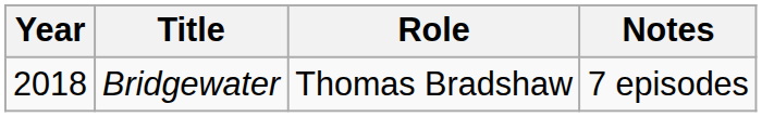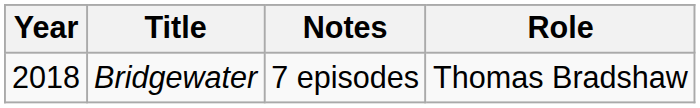 <table class="wikitable sortable">
 <tr>
 <th>Year</th>
 <th>Title</th>
+<th class="unsortable">Notes</th>
 <th>Role</th>
-<th class="unsortable">Notes</th>
 </tr>
 <tr>
 <td>2018</td>
 <td><em>Bridgewater</em></td>
+<td>7 episodes</td>
 <td>Thomas Bradshaw</td>
-<td>7 episodes</td>
 </tr>
 </table>
